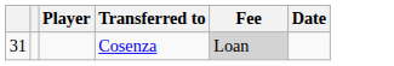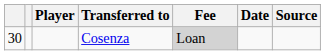 <table class="wikitable plainrowheaders sortable">
 <tr>
 <th></th>
 <th></th>
 <th scope=col>Player</th>
 <th>Transferred to</th>
 <th !scope=col; style="width: 65px;">Fee</th>
 <th scope=col>Date</th>
+<th scope=col>Source</th>
 </tr>
 <tr>
-<td align=center>31</td>
+<td align=center>30</td>
 <td align=center></td>
 <td></td>
 <td> <a href='#'>Cosenza</a></td>
 <td style="background: lightgrey;">Loan</td>
 <td></td>
+<td></td>
 </tr>
 </table>
